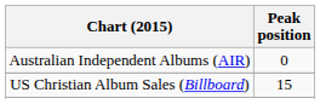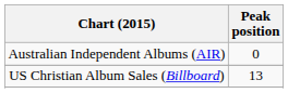 <table class="wikitable sortable plainrowheaders" style="text-align:center">
 <tr>
 <th scope="col">Chart (2015)</th>
 <th scope="col">Peak<br> position</th>
 </tr>
 <tr>
 <td>Australian Independent Albums (<a href='#'>AIR</a>)</td>
 <td align="center">0</td>
 </tr>
 <tr>
 </tr>
 <tr>
 </tr>
 <tr>
 <td>US Christian Album Sales (<em><a href='#'>Billboard</a></em>)</td>
-<td align="center">15</td>
+<td align="center">13</td>
 </tr>
 <tr>
 </tr>
 <tr>
 </tr>
 </table>
